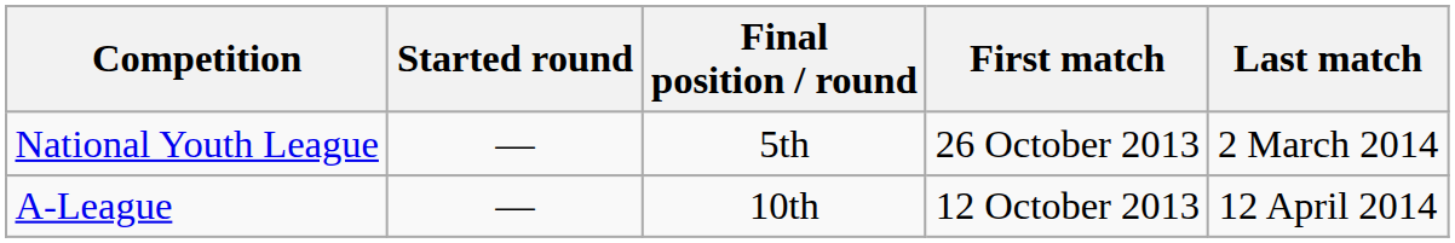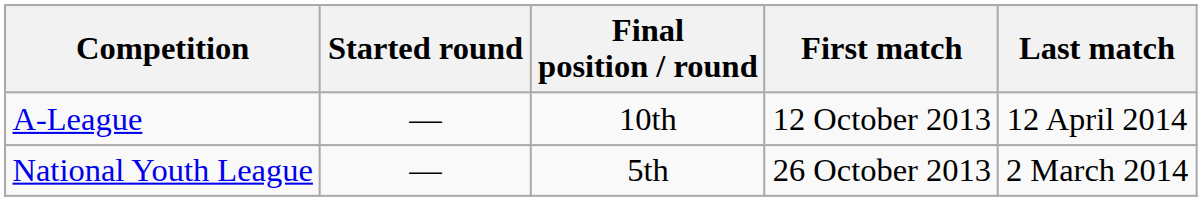 <table class="wikitable">
 <tr>
 <th>Competition</th>
 <th>Started round</th>
 <th>Final <br>position / round</th>
 <th>First match</th>
 <th>Last match</th>
 </tr>
 <tr style="text-align: center">
+<td align=left><a href='#'>A-League</a></td>
+<td>—</td>
+<td>10th</td>
+<td>12 October 2013</td>
+<td>12 April 2014</td>
+</tr>
+<tr style="text-align: center">
 <td align=left><a href='#'>National Youth League</a></td>
 <td>—</td>
 <td>5th</td>
 <td>26 October 2013</td>
 <td>2 March 2014</td>
 </tr>
-<tr style="text-align: center">
-<td align=left><a href='#'>A-League</a></td>
-<td>—</td>
-<td>10th</td>
-<td>12 October 2013</td>
-<td>12 April 2014</td>
-</tr>
 </table>
